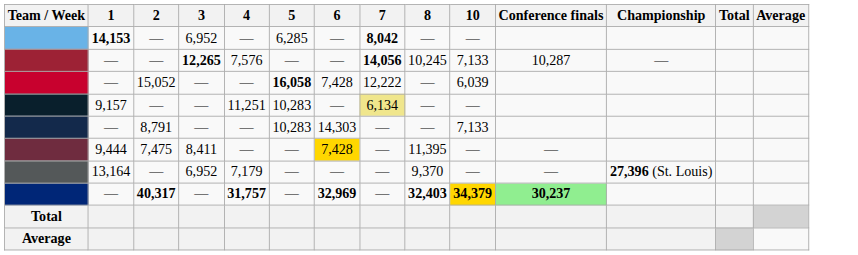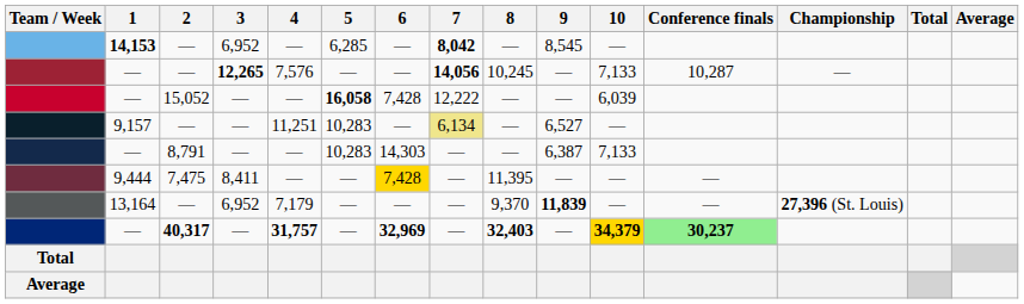 <table class="wikitable sortable" style="text-align:center;">
 <tr>
 <th>Team / Week</th>
 <th>1</th>
 <th>2</th>
 <th>3</th>
 <th>4</th>
 <th>5</th>
 <th>6</th>
 <th>7</th>
 <th>8</th>
+<th>9</th>
 <th>10</th>
 <th>Conference finals</th>
 <th>Championship</th>
 <th>Total</th>
 <th>Average</th>
 </tr>
 <tr>
 <td align=left style="background:#69B3E7"></td>
 <td><strong>14,153</strong></td>
 <td>—</td>
 <td>6,952</td>
 <td>—</td>
 <td>6,285</td>
 <td>—</td>
 <td><strong>8,042</strong></td>
 <td>—</td>
+<td>8,545</td>
 <td>—</td>
 <td></td>
 <td></td>
 <td></td>
 <td><strong></strong></td>
 </tr>
 <tr>
 <td align=left style="background:#9D2235"></td>
 <td>—</td>
 <td>—</td>
 <td><strong>12,265</strong></td>
 <td>7,576</td>
 <td>—</td>
 <td>—</td>
 <td><strong>14,056</strong></td>
 <td>10,245</td>
+<td>—</td>
 <td>7,133</td>
 <td>10,287</td>
 <td>—</td>
 <td></td>
 <td><strong></strong></td>
 </tr>
 <tr>
 <td align=left style="background:#C8012E"></td>
 <td>—</td>
 <td>15,052</td>
 <td>—</td>
 <td>—</td>
 <td><strong>16,058</strong></td>
 <td>7,428</td>
 <td>12,222</td>
+<td>—</td>
 <td>—</td>
 <td>6,039</td>
 <td></td>
 <td></td>
 <td></td>
 <td><strong></strong></td>
 </tr>
 <tr>
 <td align=left style="background:#091F2C"></td>
 <td>9,157</td>
 <td>—</td>
 <td>—</td>
 <td>11,251</td>
 <td>10,283</td>
 <td>—</td>
 <td style="background: khaki;">6,134</td>
 <td>—</td>
+<td>6,527</td>
 <td>—</td>
 <td></td>
 <td></td>
 <td></td>
 <td><strong></strong></td>
 </tr>
 <tr>
 <td align=left style="background:#13294B"></td>
 <td>—</td>
 <td>8,791</td>
 <td>—</td>
 <td>—</td>
 <td>10,283</td>
 <td>14,303</td>
 <td>—</td>
 <td>—</td>
+<td>6,387</td>
 <td>7,133</td>
 <td></td>
 <td></td>
 <td></td>
 <td><strong></strong></td>
 </tr>
 <tr>
 <td align=left style="background:#6F2C3F"></td>
 <td>9,444</td>
 <td>7,475</td>
 <td>8,411</td>
 <td>—</td>
 <td>—</td>
 <td style="background: gold;">7,428</td>
 <td>—</td>
 <td>11,395</td>
 <td>—</td>
 <td>—</td>
+<td>—</td>
 <td></td>
 <td></td>
 <td><strong></strong></td>
 </tr>
 <tr>
 <td align=left style="background:#545859"></td>
 <td>13,164</td>
 <td>—</td>
 <td>6,952</td>
 <td>7,179</td>
 <td>—</td>
 <td>—</td>
 <td>—</td>
 <td>9,370</td>
+<td><strong>11,839</strong></td>
 <td>—</td>
 <td>—</td>
 <td><strong>27,396</strong> (St. Louis)</td>
 <td></td>
 <td><strong></strong></td>
 </tr>
 <tr>
 <td align=left style="background:#002677"></td>
 <td>—</td>
 <td><strong>40,317</strong></td>
 <td>—</td>
 <td><strong>31,757</strong></td>
 <td>—</td>
 <td><strong>32,969</strong></td>
 <td>—</td>
 <td><strong>32,403</strong></td>
+<td>—</td>
 <td style="background: gold;"><strong>34,379</strong></td>
 <td style="background: lightgreen;"><strong>30,237</strong></td>
 <td></td>
 <td></td>
 <td><strong></strong></td>
 </tr>
 <tr class="sortbottom">
 <th>Total</th>
+<th> </th>
 <th> </th>
 <th> </th>
 <th> </th>
 <th> </th>
 <th> </th>
 <th> </th>
 <th> </th>
 <th> </th>
 <th> </th>
 <th> </th>
 <th> </th>
 <th></th>
 <td style="background:lightgrey;"> </td>
 </tr>
 <tr class="sortbottom">
 <th>Average</th>
 <th> </th>
 <th> </th>
 <th> </th>
 <th> </th>
 <th> </th>
 <th> </th>
 <th> </th>
 <th> </th>
 <th> </th>
 <th> </th>
 <th> </th>
+<th> </th>
 <td style="background:lightgrey;"> </td>
 <td><strong></td>
 </tr>
 </table>
